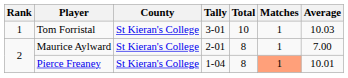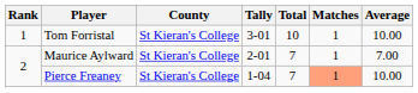 <table class="wikitable">
 <tr>
 <th>Rank</th>
 <th>Player</th>
 <th>County</th>
 <th>Tally</th>
 <th>Total</th>
 <th>Matches</th>
 <th>Average</th>
 </tr>
 <tr>
 <td rowspan=1 align=center>1</td>
 <td>Tom Forristal</td>
 <td><a href='#'>St Kieran's College</a></td>
 <td align=center>3-01</td>
 <td align=center>10</td>
 <td align=center>1</td>
-<td align=center>10.03</td>
+<td align=center>10.00</td>
 </tr>
 <tr>
 <td rowspan=2 align=center>2</td>
 <td>Maurice Aylward</td>
 <td><a href='#'>St Kieran's College</a></td>
 <td align=center>2-01</td>
-<td align=center>8</td>
+<td align=center>7</td>
 <td align=center>1</td>
 <td align=center>7.00</td>
 </tr>
 <tr>
 <td><a href='#'>Pierce Freaney</a></td>
 <td><a href='#'>St Kieran's College</a></td>
 <td align=center>1-04</td>
-<td align=center>8</td>
+<td align=center>7</td>
 <td align=center style="background: lightsalmon;">1</td>
-<td align=center>10.01</td>
+<td align=center>10.00</td>
 </tr>
 </table>
